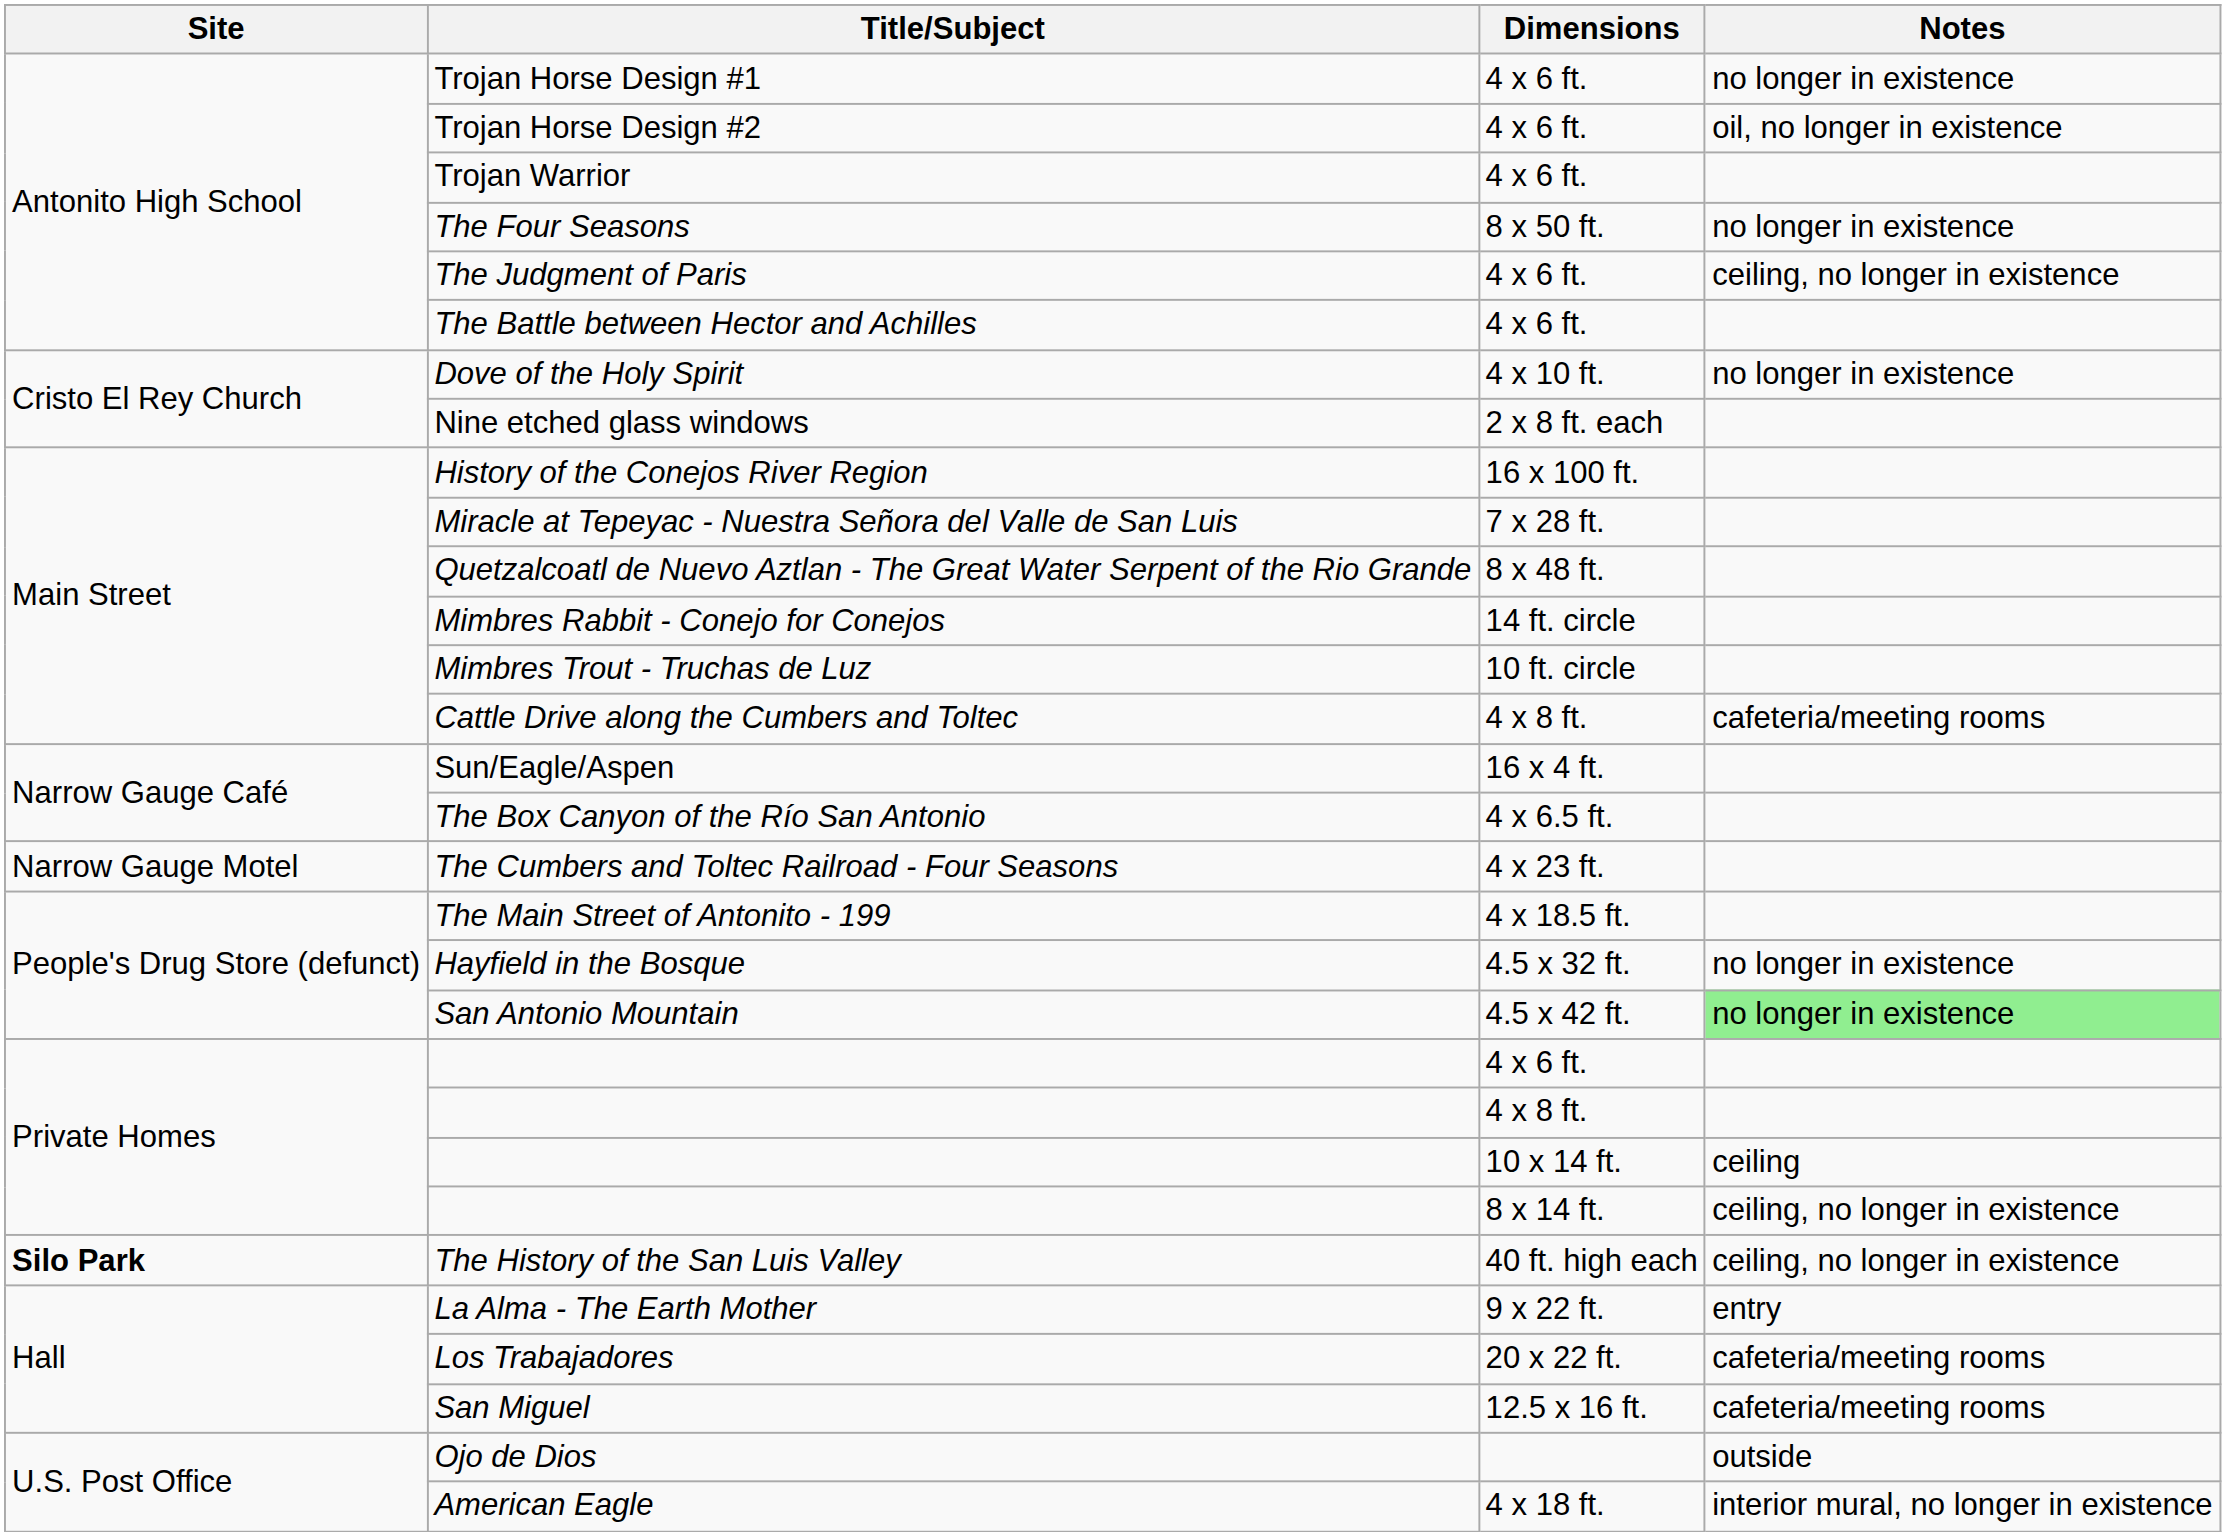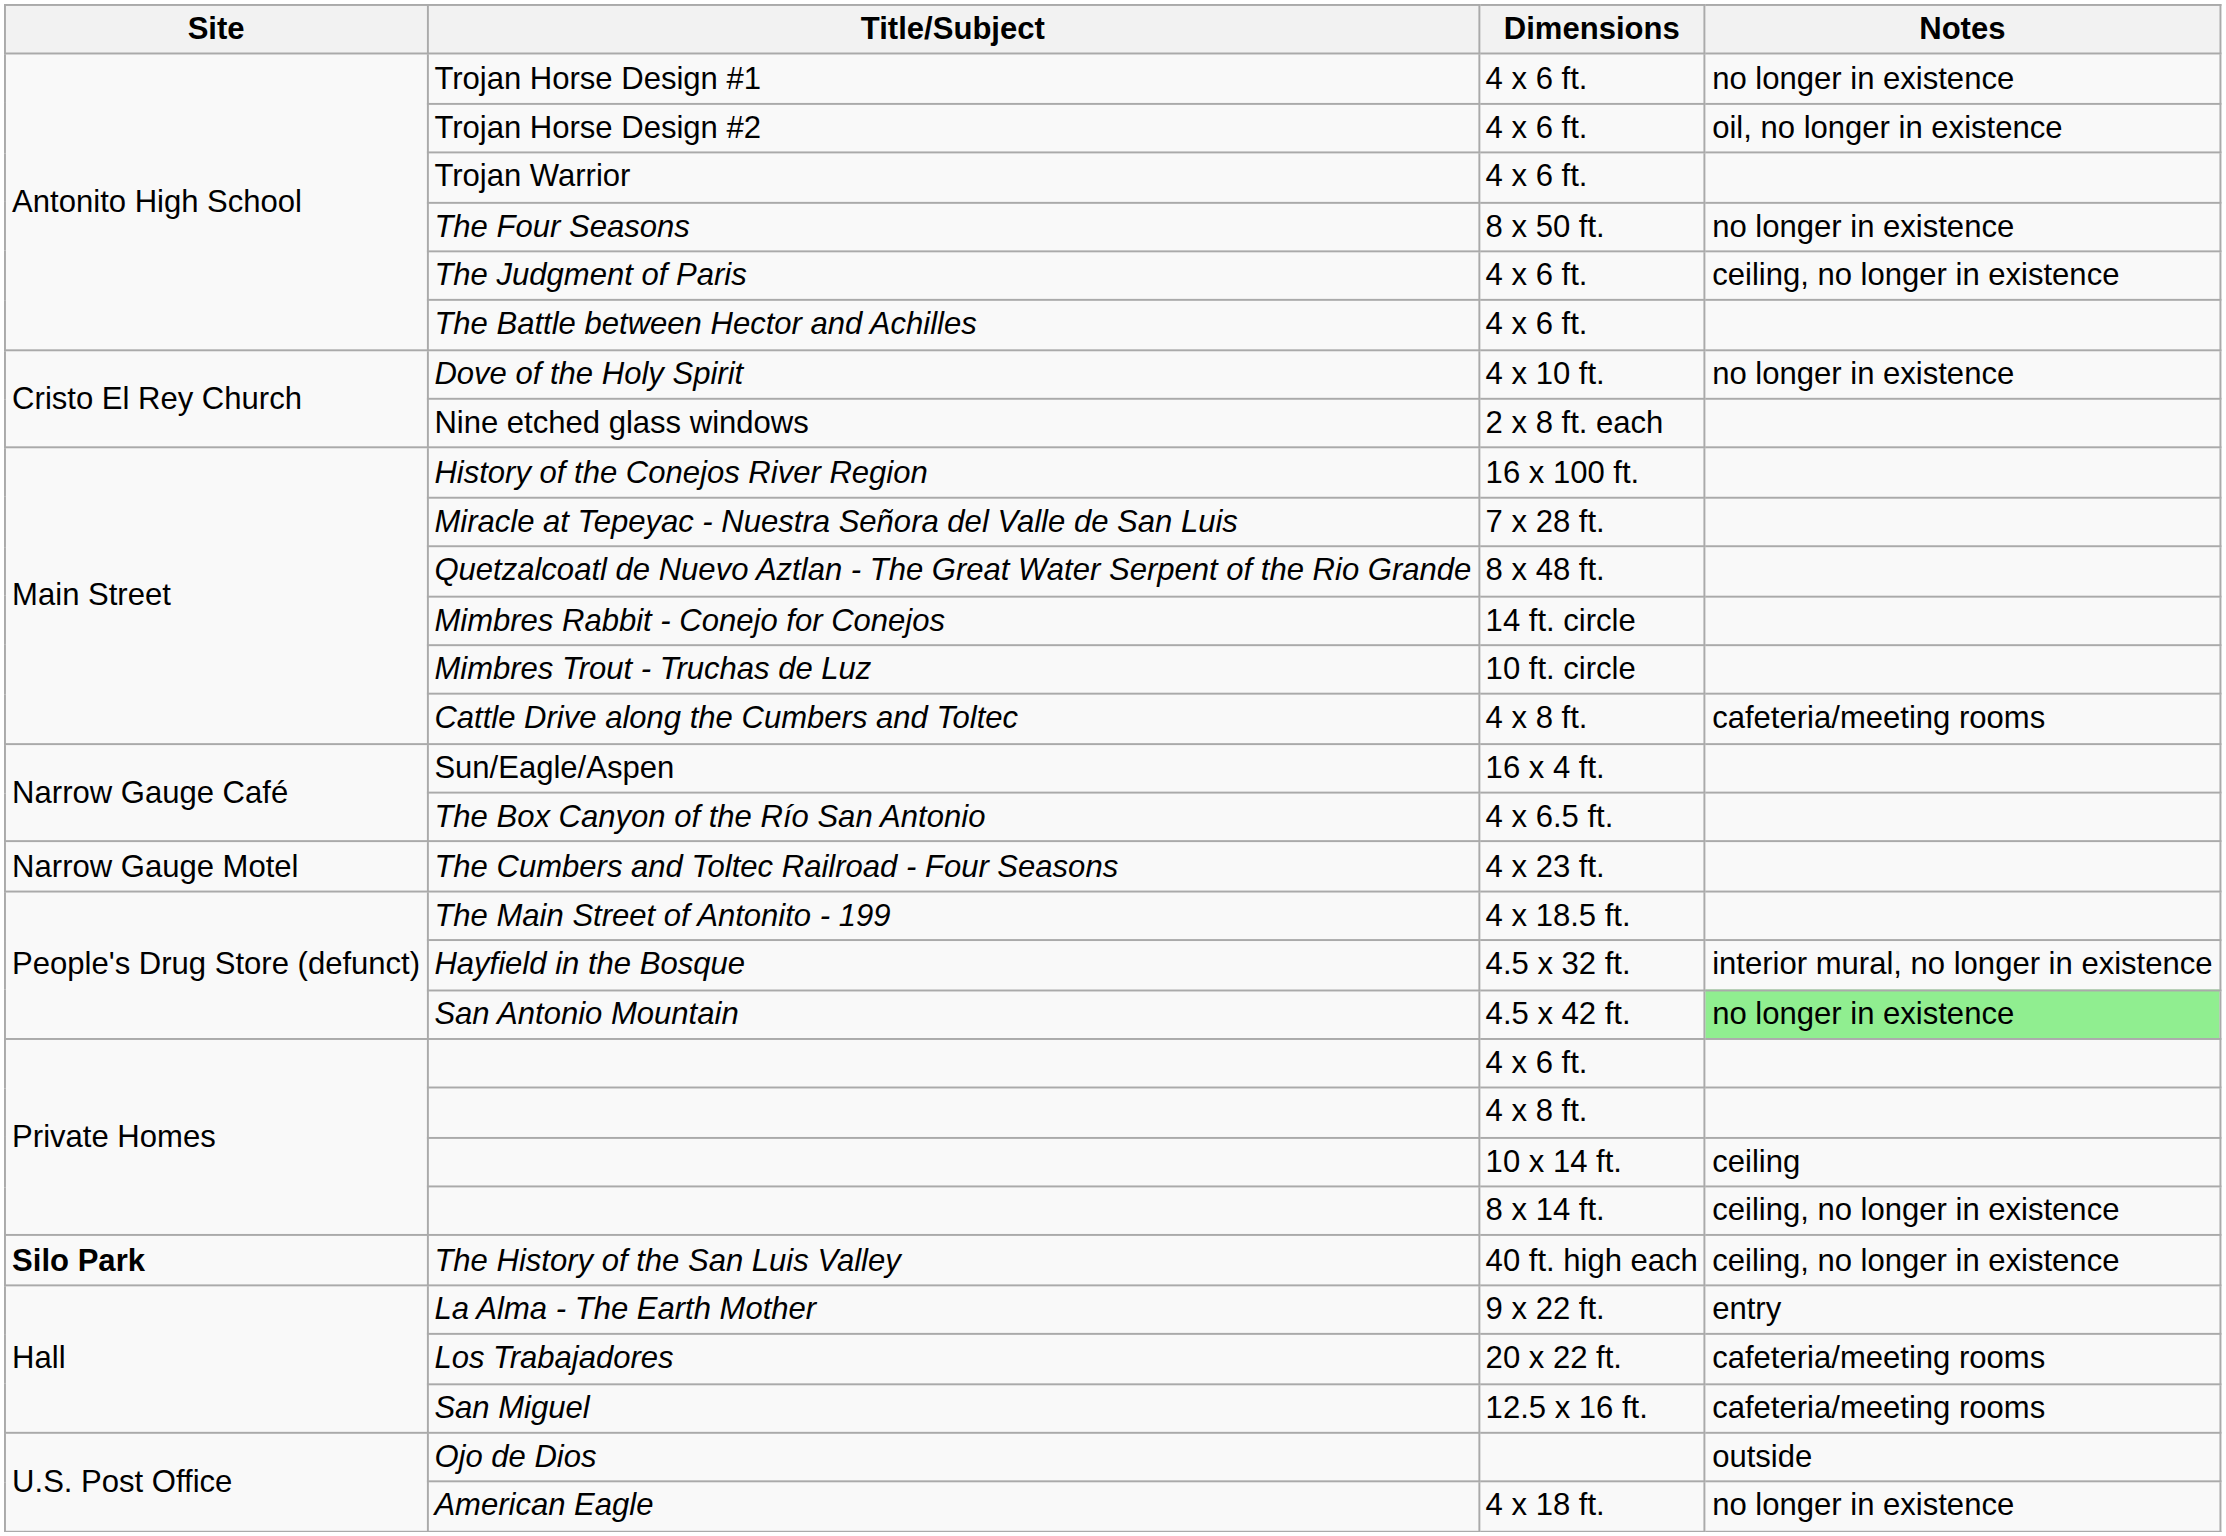 <table class="wikitable">
 <tr>
 <th>Site</th>
 <th>Title/Subject</th>
 <th>Dimensions</th>
 <th>Notes</th>
 </tr>
 <tr>
 <td rowspan="6">Antonito High School</td>
 <td>Trojan Horse Design #1</td>
 <td>4 x 6 ft.</td>
 <td>no longer in existence</td>
 </tr>
 <tr>
 <td>Trojan Horse Design #2</td>
 <td>4 x 6 ft.</td>
 <td>oil, no longer in existence</td>
 </tr>
 <tr>
 <td>Trojan Warrior</td>
 <td>4 x 6 ft.</td>
 <td></td>
 </tr>
 <tr>
 <td><em>The Four Seasons</em></td>
 <td>8 x 50 ft.</td>
 <td>no longer in existence</td>
 </tr>
 <tr>
 <td><em>The Judgment of Paris</em></td>
 <td>4 x 6 ft.</td>
 <td>ceiling, no longer in existence</td>
 </tr>
 <tr>
 <td><em>The Battle between Hector and Achilles</em></td>
 <td>4 x 6 ft.</td>
 <td></td>
 </tr>
 <tr>
 <td rowspan="2">Cristo El Rey Church</td>
 <td><em>Dove of the Holy Spirit</em></td>
 <td>4 x 10 ft.</td>
 <td>no longer in existence</td>
 </tr>
 <tr>
 <td>Nine etched glass windows</td>
 <td>2 x 8 ft. each</td>
 <td></td>
 </tr>
 <tr>
 <td rowspan="6">Main Street</td>
 <td><em>History of the Conejos River Region</em></td>
 <td>16 x 100 ft.</td>
 <td></td>
 </tr>
 <tr>
 <td><em>Miracle at Tepeyac - Nuestra Señora del Valle de San Luis</em></td>
 <td>7 x 28 ft.</td>
 <td></td>
 </tr>
 <tr>
 <td><em>Quetzalcoatl de Nuevo Aztlan - The Great Water Serpent of the Rio Grande</em></td>
 <td>8 x 48 ft.</td>
 <td></td>
 </tr>
 <tr>
 <td><em>Mimbres Rabbit - Conejo for Conejos</em></td>
 <td>14 ft. circle</td>
 <td></td>
 </tr>
 <tr>
 <td><em>Mimbres Trout - Truchas de Luz</em></td>
 <td>10 ft. circle</td>
 <td></td>
 </tr>
 <tr>
 <td><em>Cattle Drive along the Cumbers and Toltec</em></td>
 <td>4 x 8 ft.</td>
 <td>cafeteria/meeting rooms</td>
 </tr>
 <tr>
 <td rowspan="2">Narrow Gauge Café</td>
 <td>Sun/Eagle/Aspen</td>
 <td>16 x 4 ft.</td>
 <td></td>
 </tr>
 <tr>
 <td><em>The Box Canyon of the Río San Antonio</em></td>
 <td>4 x 6.5 ft.</td>
 <td></td>
 </tr>
 <tr>
 <td>Narrow Gauge Motel</td>
 <td><em>The Cumbers and Toltec Railroad - Four Seasons</em></td>
 <td>4 x 23 ft.</td>
 <td></td>
 </tr>
 <tr>
 <td rowspan="3">People's Drug Store (defunct)</td>
 <td><em>The Main Street of Antonito - 199</em></td>
 <td>4 x 18.5 ft.</td>
 </tr>
 <tr>
 <td><em>Hayfield in the Bosque</em></td>
 <td>4.5 x 32 ft.</td>
-<td>no longer in existence</td>
+<td>interior mural, no longer in existence</td>
 </tr>
 <tr>
 <td><em>San Antonio Mountain</em></td>
 <td>4.5 x 42 ft.</td>
 <td style="background: lightgreen;">no longer in existence</td>
 </tr>
 <tr>
 <td rowspan="4">Private Homes</td>
 <td></td>
 <td>4 x 6 ft.</td>
 <td></td>
 </tr>
 <tr>
 <td></td>
 <td>4 x 8 ft.</td>
 <td></td>
 </tr>
 <tr>
 <td></td>
 <td>10 x 14 ft.</td>
 <td>ceiling</td>
 </tr>
 <tr>
 <td></td>
 <td>8 x 14 ft.</td>
 <td>ceiling, no longer in existence</td>
 </tr>
 <tr>
 <td><strong>Silo Park</strong></td>
 <td><em>The History of the San Luis Valley</em></td>
 <td>40 ft. high each</td>
 <td>ceiling, no longer in existence</td>
 </tr>
 <tr>
 <td rowspan="3"> Hall</td>
 <td><em>La Alma - The Earth Mother</em></td>
 <td>9 x 22 ft.</td>
 <td>entry</td>
 </tr>
 <tr>
 <td><em>Los Trabajadores</em></td>
 <td>20 x 22 ft.</td>
 <td>cafeteria/meeting rooms</td>
 </tr>
 <tr>
 <td><em>San Miguel</em></td>
 <td>12.5 x 16 ft.</td>
 <td>cafeteria/meeting rooms</td>
 </tr>
 <tr>
 <td rowspan="2">U.S. Post Office</td>
 <td><em>Ojo de Dios</em></td>
 <td></td>
 <td>outside</td>
 </tr>
 <tr>
 <td><em>American Eagle</em></td>
 <td>4 x 18 ft.</td>
-<td>interior mural, no longer in existence</td>
+<td>no longer in existence</td>
 </tr>
 </table>
